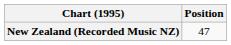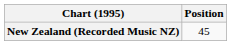 <table class="wikitable plainrowheaders" style="text-align:center">
 <tr>
 <th>Chart (1995)</th>
 <th>Position</th>
 </tr>
 <tr>
 <th scope="row">New Zealand (Recorded Music NZ)</th>
-<td>47</td>
+<td>45</td>
 </tr>
 </table>
